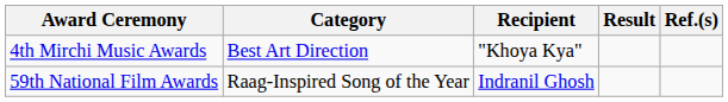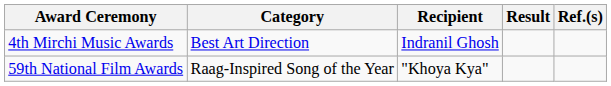 <table class="wikitable">
 <tr>
 <th>Award Ceremony</th>
 <th>Category</th>
 <th>Recipient</th>
 <th>Result</th>
 <th>Ref.(s)</th>
 </tr>
 <tr>
 <td><a href='#'>4th Mirchi Music Awards</a></td>
 <td><a href='#'>Best Art Direction</a></td>
-<td>"Khoya Kya"</td>
+<td><a href='#'>Indranil Ghosh</a></td>
 <td></td>
 <td></td>
 </tr>
 <tr>
 <td><a href='#'>59th National Film Awards</a></td>
 <td>Raag-Inspired Song of the Year</td>
-<td><a href='#'>Indranil Ghosh</a></td>
+<td>"Khoya Kya"</td>
 <td></td>
 <td></td>
 </tr>
 </table>
